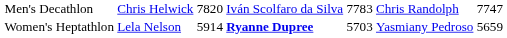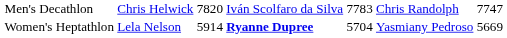 <table>
 <tr>
 <td>Men's Decathlon</td>
 <td align=left><a href='#'>Chris Helwick</a> <br></td>
 <td>7820</td>
 <td align=left><a href='#'>Iván Scolfaro da Silva</a> <br></td>
 <td>7783</td>
 <td align=left><a href='#'>Chris Randolph</a> <br></td>
 <td>7747</td>
 </tr>
 <tr>
 <td>Women's Heptathlon</td>
 <td align=left><a href='#'>Lela Nelson</a> <br></td>
 <td>5914</td>
 <td align=left><strong><a href='#'>Ryanne Dupree</a> <br></strong></td>
-<td>5703</td>
+<td>5704</td>
 <td align=left><a href='#'>Yasmiany Pedroso</a> <br></td>
-<td>5659</td>
+<td>5669</td>
 </tr>
 </table>
